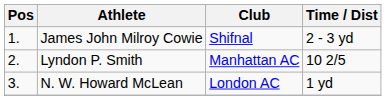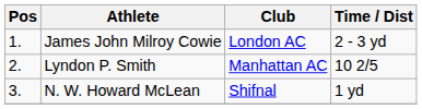 <table class="wikitable">
 <tr>
 <th>Pos</th>
 <th>Athlete</th>
 <th>Club</th>
 <th>Time / Dist</th>
 </tr>
 <tr>
 <td>1.</td>
 <td>James John Milroy Cowie</td>
-<td><a href='#'>Shifnal</a></td>
+<td><a href='#'>London AC</a></td>
 <td>2 - 3 yd</td>
 </tr>
 <tr>
 <td>2.</td>
 <td>Lyndon P. Smith</td>
 <td><a href='#'>Manhattan AC</a></td>
 <td>10 2/5</td>
 </tr>
 <tr>
 <td>3.</td>
 <td>N. W. Howard McLean</td>
-<td><a href='#'>London AC</a></td>
+<td><a href='#'>Shifnal</a></td>
 <td>1 yd</td>
 </tr>
 <tr>
 </tr>
 </table>
